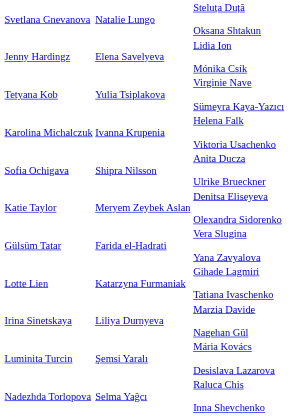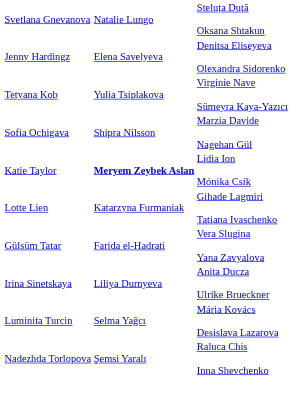 <table>
 <tr>
 <td align="center"><strong></strong></td>
 <td> <a href='#'>Svetlana Gnevanova</a></td>
 <td> <a href='#'>Natalie Lungo</a></td>
 <td> <a href='#'>Steluța Duță</a><br><br> <a href='#'>Oksana Shtakun</a></td>
 </tr>
 <tr>
 <td align="center"><strong></strong></td>
 <td> <a href='#'>Jenny Hardingz</a></td>
 <td> <a href='#'>Elena Savelyeva</a></td>
-<td> <a href='#'>Lidia Ion</a><br><br> <a href='#'>Mónika Csík</a></td>
+<td> <a href='#'>Denitsa Eliseyeva</a><br><br> <a href='#'>Olexandra Sidorenko</a></td>
 </tr>
 <tr>
 <td align="center"><strong></strong></td>
 <td> <a href='#'>Tetyana Kob</a></td>
 <td> <a href='#'>Yulia Tsiplakova</a></td>
 <td> <a href='#'>Virginie Nave</a><br><br> <a href='#'>Sümeyra Kaya-Yazıcı</a></td>
 </tr>
 <tr>
 <td align="center"><strong></strong></td>
-<td> <a href='#'>Karolina Michalczuk</a></td>
-<td> <a href='#'>Ivanna Krupenia</a></td>
-<td> <a href='#'>Helena Falk</a><br><br> <a href='#'>Viktoria Usachenko</a></td>
-</tr>
-<tr>
-<td align="center"><strong></strong></td>
 <td> <a href='#'>Sofia Ochigava</a></td>
 <td> <a href='#'>Shipra Nilsson</a></td>
-<td> <a href='#'>Anita Ducza</a><br><br> <a href='#'>Ulrike Brueckner</a></td>
+<td> <a href='#'>Marzia Davide</a><br><br> <a href='#'>Nagehan Gül</a></td>
 </tr>
 <tr>
 <td align="center"><strong></strong></td>
 <td> <a href='#'>Katie Taylor</a></td>
-<td> <a href='#'>Meryem Zeybek Aslan</a></td>
-<td> <a href='#'>Denitsa Eliseyeva</a><br><br> <a href='#'>Olexandra Sidorenko</a></td>
+<td><strong> <a href='#'>Meryem Zeybek Aslan</a></strong></td>
+<td> <a href='#'>Lidia Ion</a><br><br> <a href='#'>Mónika Csík</a></td>
+</tr>
+<tr>
+<td align="center"><strong></strong></td>
+<td> <a href='#'>Lotte Lien</a></td>
+<td> <a href='#'>Katarzyna Furmaniak</a></td>
+<td> <a href='#'>Gihade Lagmiri</a><br><br> <a href='#'>Tatiana Ivaschenko</a></td>
 </tr>
 <tr>
 <td align="center"><strong></strong></td>
 <td> <a href='#'>Gülsüm Tatar</a></td>
 <td> <a href='#'>Farida el-Hadrati</a></td>
 <td> <a href='#'>Vera Slugina</a><br><br> <a href='#'>Yana Zavyalova</a></td>
 </tr>
 <tr>
 <td align="center"><strong></strong></td>
-<td> <a href='#'>Lotte Lien</a></td>
-<td> <a href='#'>Katarzyna Furmaniak</a></td>
-<td> <a href='#'>Gihade Lagmiri</a><br><br> <a href='#'>Tatiana Ivaschenko</a></td>
-</tr>
-<tr>
-<td align="center"><strong></strong></td>
 <td> <a href='#'>Irina Sinetskaya</a></td>
 <td> <a href='#'>Liliya Durnyeva</a></td>
-<td> <a href='#'>Marzia Davide</a><br><br> <a href='#'>Nagehan Gül</a></td>
+<td> <a href='#'>Anita Ducza</a><br><br> <a href='#'>Ulrike Brueckner</a></td>
 </tr>
 <tr>
 <td align="center"><strong></strong></td>
 <td> <a href='#'>Luminita Turcin</a></td>
-<td> <a href='#'>Şemsi Yaralı</a></td>
+<td> <a href='#'>Selma Yağcı</a></td>
 <td> <a href='#'>Mária Kovács</a><br><br> <a href='#'>Desislava Lazarova</a></td>
 </tr>
 <tr>
 <td align="center"><strong></strong></td>
 <td> <a href='#'>Nadezhda Torlopova</a></td>
-<td> <a href='#'>Selma Yağcı</a></td>
+<td> <a href='#'>Şemsi Yaralı</a></td>
 <td> <a href='#'>Raluca Chis</a><br><br> <a href='#'>Inna Shevchenko</a></td>
 </tr>
 </table>
